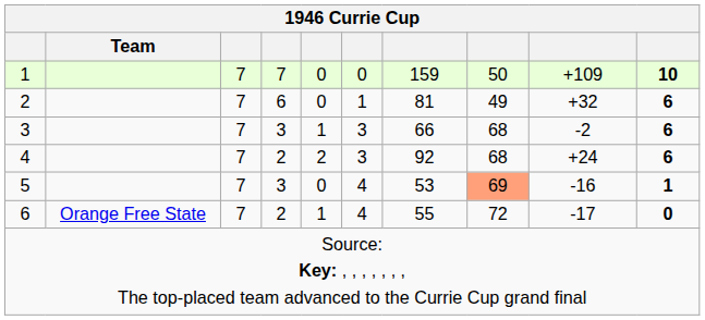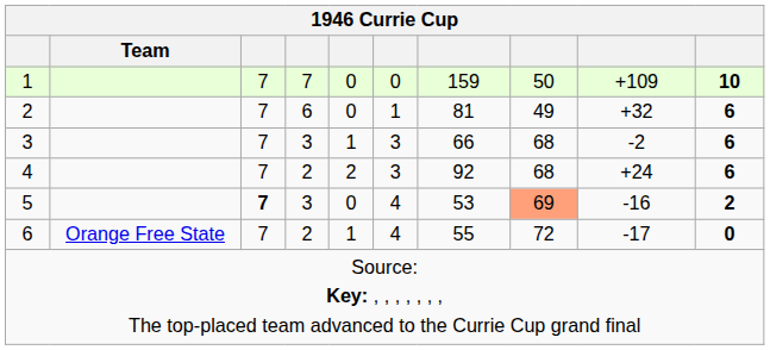 <table class="wikitable" style="min-width:50%; text-align:center">
 <tr>
 <th colspan="100%"><strong>1946 Currie Cup</strong></th>
 </tr>
 <tr>
 <th style="padding:0;"></th>
 <th style="width:9.5em;">Team</th>
 <th></th>
 <th></th>
 <th></th>
 <th></th>
 <th></th>
 <th></th>
 <th></th>
 <th><br></th>
 </tr>
 <tr style="background:#E8FFD8;">
 <td>1</td>
 <td align=left></td>
 <td>7</td>
 <td>7</td>
 <td>0</td>
 <td>0</td>
 <td>159</td>
 <td>50</td>
 <td>+109</td>
 <td><strong>10</strong></td>
 </tr>
 <tr>
 <td>2</td>
 <td align=left></td>
 <td>7</td>
 <td>6</td>
 <td>0</td>
 <td>1</td>
 <td>81</td>
 <td>49</td>
 <td>+32</td>
 <td><strong>6</strong></td>
 </tr>
 <tr>
 <td>3</td>
 <td align=left></td>
 <td>7</td>
 <td>3</td>
 <td>1</td>
 <td>3</td>
 <td>66</td>
 <td>68</td>
 <td>-2</td>
 <td><strong>6</strong></td>
 </tr>
 <tr>
 <td>4</td>
 <td align=left></td>
 <td>7</td>
 <td>2</td>
 <td>2</td>
 <td>3</td>
 <td>92</td>
 <td>68</td>
 <td>+24</td>
 <td><strong>6</strong></td>
 </tr>
 <tr>
 <td>5</td>
 <td align></td>
-<td>7</td>
+<td><strong>7</strong></td>
 <td>3</td>
 <td>0</td>
 <td>4</td>
 <td>53</td>
 <td style="background: lightsalmon;">69</td>
 <td>-16</td>
-<td><strong>1</strong></td>
+<td><strong>2</strong></td>
 </tr>
 <tr>
 <td>6</td>
 <td align><a href='#'>Orange Free State</a></td>
 <td>7</td>
 <td>2</td>
 <td>1</td>
 <td>4</td>
 <td>55</td>
 <td>72</td>
 <td>-17</td>
 <td><strong>0</strong></td>
 </tr>
 <tr>
 <td colspan="100%" style="line-height:1.5;"><div> Source: <br><strong>Key:</strong> , , , , , , , <br><span>The top-placed team</span> advanced to the Currie Cup grand final</div></td>
 </tr>
 </table>
